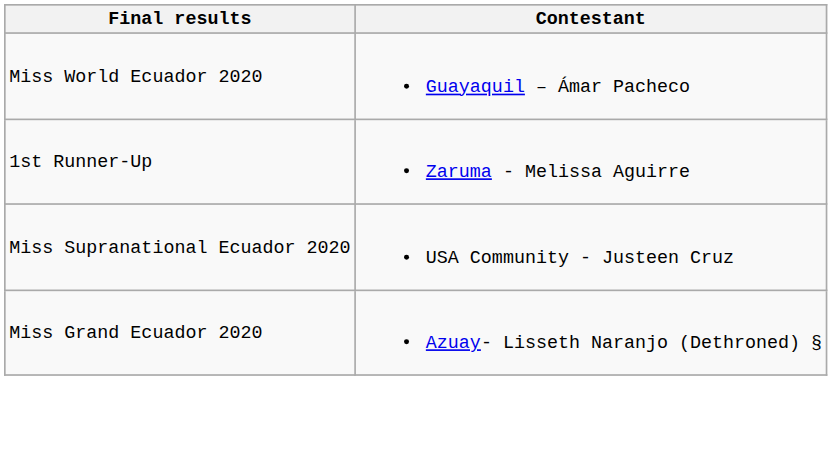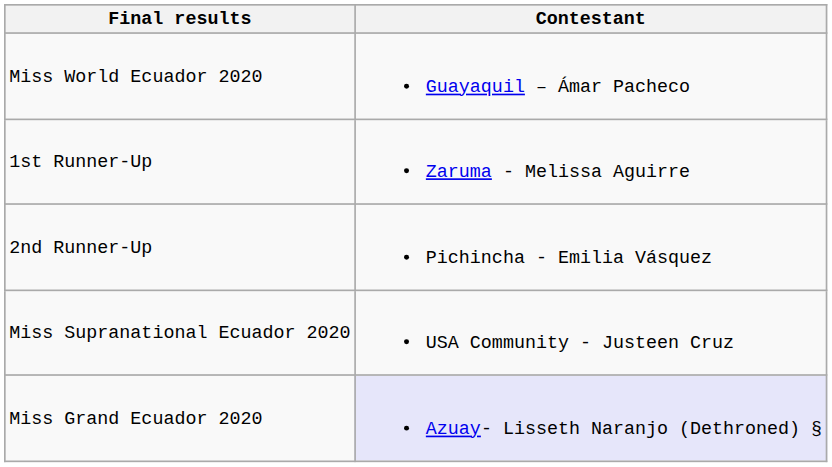 <table class="wikitable sortable" style="font-size: 85%;">
 <tr>
 <th>Final results</th>
 <th>Contestant</th>
 </tr>
 <tr>
 <td>Miss World Ecuador 2020</td>
 <td><br><ul><li><a href='#'>Guayaquil</a> – Ámar Pacheco</li></ul></td>
 </tr>
 <tr>
 <td>1st Runner-Up</td>
 <td><br><ul><li><a href='#'>Zaruma</a> - Melissa Aguirre</li></ul></td>
 </tr>
 <tr>
+<td>2nd Runner-Up</td>
+<td><br><ul><li>Pichincha - Emilia Vásquez</li></ul></td>
+</tr>
+<tr>
 <td>Miss Supranational Ecuador 2020</td>
 <td><br><ul><li>USA Community - Justeen Cruz</li></ul></td>
 </tr>
 <tr>
 <td>Miss Grand Ecuador 2020</td>
-<td><br><ul><li><a href='#'>Azuay</a>- Lisseth Naranjo (Dethroned) §</li></ul></td>
+<td style="background: lavender;"><br><ul><li><a href='#'>Azuay</a>- Lisseth Naranjo (Dethroned) §</li></ul></td>
 </tr>
 </table>
